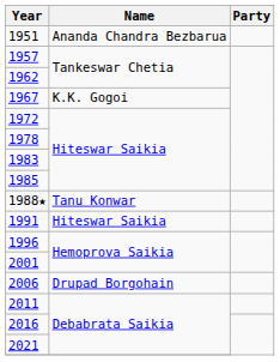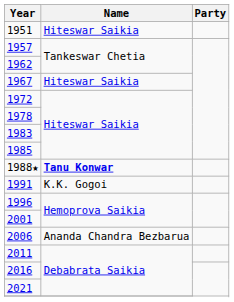 <table class ="wikitable">
 <tr>
 <th>Year</th>
 <th>Name</th>
 <th colspan=2>Party</th>
 </tr>
 <tr>
 <td>1951</td>
-<td>Ananda Chandra Bezbarua</td>
+<td><a href='#'>Hiteswar Saikia</a></td>
 <td></td>
 </tr>
 <tr>
 <td><a href='#'>1957</a></td>
 <td rowspan="2">Tankeswar Chetia</td>
 </tr>
 <tr>
 <td><a href='#'>1962</a></td>
 </tr>
 <tr>
 <td><a href='#'>1967</a></td>
-<td>K.K. Gogoi</td>
+<td><a href='#'>Hiteswar Saikia</a></td>
 </tr>
 <tr>
 <td><a href='#'>1972</a></td>
 <td rowspan="4"><a href='#'>Hiteswar Saikia</a></td>
 </tr>
 <tr>
 <td><a href='#'>1978</a></td>
 </tr>
 <tr>
 <td><a href='#'>1983</a></td>
 </tr>
 <tr>
 <td><a href='#'>1985</a></td>
 </tr>
 <tr>
 <td>1988★</td>
-<td><a href='#'>Tanu Konwar</a></td>
+<td><strong><a href='#'>Tanu Konwar</a></strong></td>
 <td></td>
 </tr>
 <tr>
 <td><a href='#'>1991</a></td>
-<td><a href='#'>Hiteswar Saikia</a></td>
+<td>K.K. Gogoi</td>
 <td></td>
 </tr>
 <tr>
 <td><a href='#'>1996</a></td>
 <td rowspan="2"><a href='#'>Hemoprova Saikia</a></td>
 </tr>
 <tr>
 <td><a href='#'>2001</a></td>
 </tr>
 <tr>
 <td><a href='#'>2006</a></td>
-<td><a href='#'>Drupad Borgohain</a></td>
+<td>Ananda Chandra Bezbarua</td>
 <td></td>
 </tr>
 <tr>
 <td><a href='#'>2011</a></td>
 <td rowspan="3"><a href='#'>Debabrata Saikia</a></td>
 <td></td>
 </tr>
 <tr>
 <td><a href='#'>2016</a></td>
 </tr>
 <tr>
 <td><a href='#'>2021</a></td>
 </tr>
 <tr>
 </tr>
 </table>
